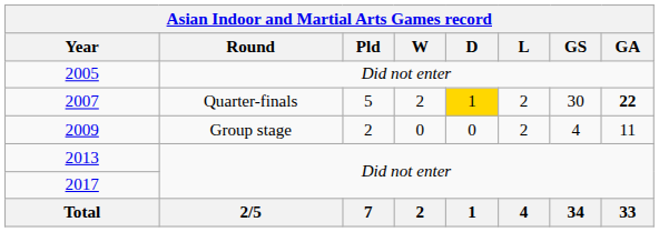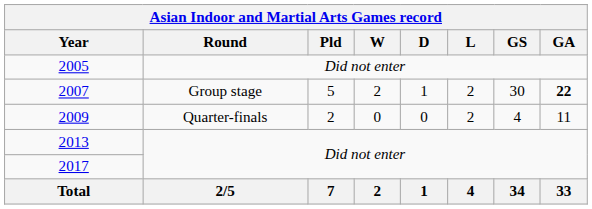 <table class="wikitable" style="text-align: center;font-size:90%;">
 <tr>
 <th colspan=8><a href='#'>Asian Indoor and Martial Arts Games record</a></th>
 </tr>
 <tr>
 <th width=125px>Year</th>
 <th width=150px>Round</th>
 <th width=8%>Pld</th>
 <th width=8%>W</th>
 <th width=8%>D</th>
 <th width=8%>L</th>
 <th width=8%>GS</th>
 <th width=8%>GA</th>
 </tr>
 <tr>
 <td> <a href='#'>2005</a></td>
 <td colspan=9><em>Did not enter</em></td>
 </tr>
 <tr>
 <td> <a href='#'>2007</a></td>
-<td>Quarter-finals</td>
+<td>Group stage</td>
 <td>5</td>
 <td>2</td>
-<td style="background: gold;">1</td>
+<td>1</td>
 <td>2</td>
 <td>30</td>
 <td><strong>22</strong></td>
 </tr>
 <tr>
 <td> <a href='#'>2009</a></td>
-<td>Group stage</td>
+<td>Quarter-finals</td>
 <td>2</td>
 <td>0</td>
 <td>0</td>
 <td>2</td>
 <td>4</td>
 <td>11</td>
 </tr>
 <tr>
 <td> <a href='#'>2013</a></td>
 <td colspan=9 rowspan=2><em>Did not enter</em></td>
 </tr>
 <tr>
 <td> <a href='#'>2017</a></td>
 </tr>
 <tr>
 <th><strong>Total</strong></th>
 <th>2/5</th>
 <th>7</th>
 <th>2</th>
 <th>1</th>
 <th>4</th>
 <th>34</th>
 <th>33</th>
 </tr>
 </table>
